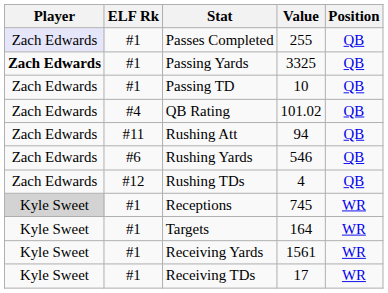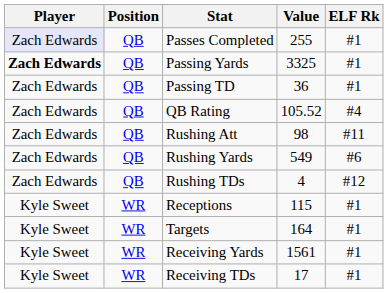 <table class="wikitable">
 <tr>
 <th>Player</th>
-<th>ELF Rk</th>
+<th>Position</th>
 <th>Stat</th>
 <th>Value</th>
-<th>Position</th>
+<th>ELF Rk</th>
 </tr>
 <tr>
 <td align="center" style="background: lavender;">Zach Edwards </td>
-<td align="center">#1</td>
+<td align="center"><a href='#'>QB</a></td>
 <td>Passes Completed</td>
 <td align="center">255</td>
-<td align="center"><a href='#'>QB</a></td>
+<td align="center">#1</td>
 </tr>
 <tr>
 <td align="center"><strong>Zach Edwards </strong></td>
-<td align="center">#1</td>
+<td align="center"><a href='#'>QB</a></td>
 <td>Passing Yards</td>
 <td align="center">3325</td>
-<td align="center"><a href='#'>QB</a></td>
+<td align="center">#1</td>
 </tr>
 <tr>
 <td align="center">Zach Edwards </td>
+<td align="center"><a href='#'>QB</a></td>
+<td>Passing TD</td>
+<td align="center">36</td>
 <td align="center">#1</td>
-<td>Passing TD</td>
-<td align="center">10</td>
-<td align="center"><a href='#'>QB</a></td>
 </tr>
 <tr>
 <td align="center">Zach Edwards </td>
+<td align="center"><a href='#'>QB</a></td>
+<td>QB Rating</td>
+<td align="center">105.52</td>
 <td align="center">#4</td>
-<td>QB Rating</td>
-<td align="center">101.02</td>
-<td align="center"><a href='#'>QB</a></td>
 </tr>
 <tr>
 <td align="center">Zach Edwards </td>
+<td align="center"><a href='#'>QB</a></td>
+<td>Rushing Att</td>
+<td align="center">98</td>
 <td align="center">#11</td>
-<td>Rushing Att</td>
-<td align="center">94</td>
-<td align="center"><a href='#'>QB</a></td>
 </tr>
 <tr>
 <td align="center">Zach Edwards </td>
+<td align="center"><a href='#'>QB</a></td>
+<td>Rushing Yards</td>
+<td align="center">549</td>
 <td align="center">#6</td>
-<td>Rushing Yards</td>
-<td align="center">546</td>
-<td align="center"><a href='#'>QB</a></td>
 </tr>
 <tr>
 <td align="center">Zach Edwards </td>
-<td align="center">#12</td>
+<td align="center"><a href='#'>QB</a></td>
 <td>Rushing TDs</td>
 <td align="center">4</td>
-<td align="center"><a href='#'>QB</a></td>
-</tr>
-<tr>
-<td align="center" style="background: lightgrey;">Kyle Sweet </td>
-<td align="center">#1</td>
-<td>Receptions</td>
-<td align="center">745</td>
-<td align="center"><a href='#'>WR</a></td>
+<td align="center">#12</td>
 </tr>
 <tr>
 <td align="center">Kyle Sweet </td>
+<td align="center"><a href='#'>WR</a></td>
+<td>Receptions</td>
+<td align="center">115</td>
 <td align="center">#1</td>
-<td>Targets</td>
-<td align="center">164</td>
-<td align="center"><a href='#'>WR</a></td>
 </tr>
 <tr>
 <td align="center">Kyle Sweet </td>
+<td align="center"><a href='#'>WR</a></td>
+<td>Targets</td>
+<td align="center">164</td>
 <td align="center">#1</td>
-<td>Receiving Yards</td>
-<td align="center">1561</td>
-<td align="center"><a href='#'>WR</a></td>
 </tr>
 <tr>
 <td align="center">Kyle Sweet </td>
+<td align="center"><a href='#'>WR</a></td>
+<td>Receiving Yards</td>
+<td align="center">1561</td>
 <td align="center">#1</td>
+</tr>
+<tr>
+<td align="center">Kyle Sweet </td>
+<td align="center"><a href='#'>WR</a></td>
 <td>Receiving TDs</td>
 <td align="center">17</td>
-<td align="center"><a href='#'>WR</a></td>
+<td align="center">#1</td>
 </tr>
 </table>
